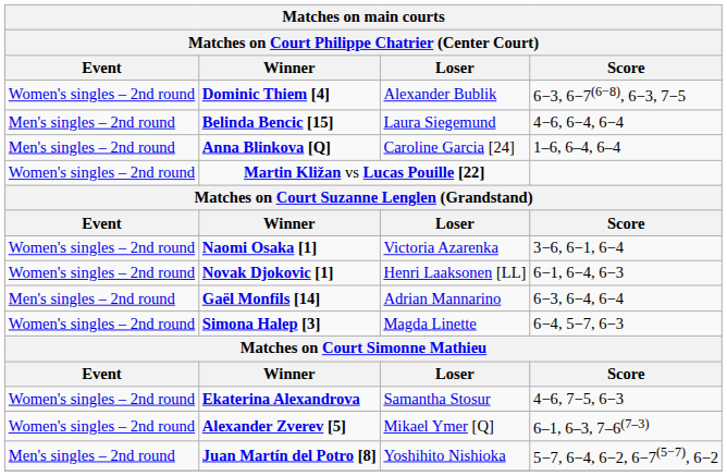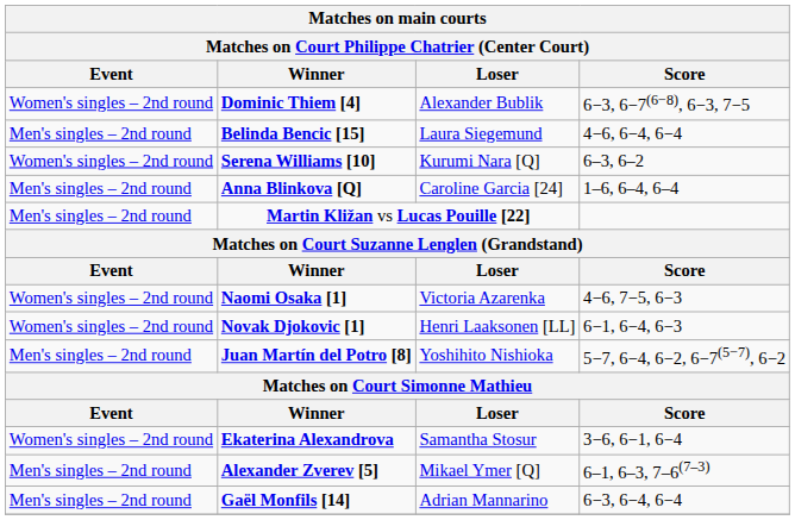 <table class="wikitable">
 <tr>
 <th colspan=4 style=white-space:nowrap>Matches on main courts</th>
 </tr>
 <tr>
 <th colspan=4>Matches on <a href='#'>Court Philippe Chatrier</a> (Center Court)</th>
 </tr>
 <tr>
 <th>Event</th>
 <th>Winner</th>
 <th>Loser</th>
 <th>Score</th>
 </tr>
 <tr>
 <td><a href='#'>Women's singles – 2nd round</a></td>
 <td> <strong><a href='#'>Dominic Thiem</a> [4]</strong></td>
 <td> <a href='#'>Alexander Bublik</a></td>
 <td>6−3, 6−7<sup>(6−8)</sup>, 6−3, 7−5</td>
 </tr>
 <tr>
 <td><a href='#'>Men's singles – 2nd round</a></td>
 <td> <strong><a href='#'>Belinda Bencic</a> [15]</strong></td>
 <td> <a href='#'>Laura Siegemund</a></td>
 <td>4−6, 6−4, 6−4</td>
 </tr>
 <tr>
+<td><a href='#'>Women's singles – 2nd round</a></td>
+<td> <strong><a href='#'>Serena Williams</a> [10]</strong></td>
+<td> <a href='#'>Kurumi Nara</a> [Q]</td>
+<td>6–3, 6–2</td>
+</tr>
+<tr>
 <td><a href='#'>Men's singles – 2nd round</a></td>
 <td> <strong><a href='#'>Anna Blinkova</a> [Q]</strong></td>
 <td> <a href='#'>Caroline Garcia</a> [24]</td>
 <td>1–6, 6–4, 6–4</td>
 </tr>
 <tr>
-<td><a href='#'>Women's singles – 2nd round</a></td>
+<td><a href='#'>Men's singles – 2nd round</a></td>
 <td colspan="2" align="center"> <strong><a href='#'>Martin Kližan</a></strong> vs  <strong><a href='#'>Lucas Pouille</a> [22]</strong></td>
 <td></td>
 </tr>
 <tr>
 <th colspan=4>Matches on <a href='#'>Court Suzanne Lenglen</a> (Grandstand)</th>
 </tr>
 <tr>
 <th>Event</th>
 <th>Winner</th>
 <th>Loser</th>
 <th>Score</th>
 </tr>
 <tr>
 <td><a href='#'>Women's singles – 2nd round</a></td>
 <td> <strong><a href='#'>Naomi Osaka</a> [1]</strong></td>
 <td> <a href='#'>Victoria Azarenka</a></td>
-<td>3−6, 6−1, 6−4</td>
+<td>4−6, 7−5, 6−3</td>
 </tr>
 <tr>
 <td><a href='#'>Women's singles – 2nd round</a></td>
 <td> <strong><a href='#'>Novak Djokovic</a> [1]</strong></td>
 <td> <a href='#'>Henri Laaksonen</a> [LL]</td>
 <td>6−1, 6−4, 6−3</td>
 </tr>
 <tr>
 <td><a href='#'>Men's singles – 2nd round</a></td>
-<td> <strong><a href='#'>Gaël Monfils</a> [14]</strong></td>
-<td> <a href='#'>Adrian Mannarino</a></td>
-<td>6−3, 6−4, 6−4</td>
-</tr>
-<tr>
-<td><a href='#'>Women's singles – 2nd round</a></td>
-<td> <strong><a href='#'>Simona Halep</a> [3]</strong></td>
-<td> <a href='#'>Magda Linette</a></td>
-<td>6−4, 5−7, 6−3</td>
+<td> <strong><a href='#'>Juan Martín del Potro</a> [8]</strong></td>
+<td> <a href='#'>Yoshihito Nishioka</a></td>
+<td>5−7, 6−4, 6−2, 6−7<sup>(5−7)</sup>, 6−2</td>
 </tr>
 <tr>
 <th colspan=4>Matches on <a href='#'>Court Simonne Mathieu</a></th>
 </tr>
 <tr>
 <th>Event</th>
 <th>Winner</th>
 <th>Loser</th>
 <th>Score</th>
 </tr>
 <tr>
 <td><a href='#'>Women's singles – 2nd round</a></td>
 <td> <strong><a href='#'>Ekaterina Alexandrova</a></strong></td>
 <td> <a href='#'>Samantha Stosur</a></td>
-<td>4−6, 7−5, 6−3</td>
+<td>3−6, 6−1, 6−4</td>
 </tr>
 <tr>
-<td><a href='#'>Women's singles – 2nd round</a></td>
+<td><a href='#'>Men's singles – 2nd round</a></td>
 <td> <strong><a href='#'>Alexander Zverev</a> [5]</strong></td>
 <td> <a href='#'>Mikael Ymer</a> [Q]</td>
 <td>6–1, 6–3, 7–6<sup>(7–3)</sup></td>
 </tr>
 <tr>
 <td><a href='#'>Men's singles – 2nd round</a></td>
-<td> <strong><a href='#'>Juan Martín del Potro</a> [8]</strong></td>
-<td> <a href='#'>Yoshihito Nishioka</a></td>
-<td>5−7, 6−4, 6−2, 6−7<sup>(5−7)</sup>, 6−2</td>
+<td> <strong><a href='#'>Gaël Monfils</a> [14]</strong></td>
+<td> <a href='#'>Adrian Mannarino</a></td>
+<td>6−3, 6−4, 6−4</td>
 </tr>
 <tr>
 </tr>
 </table>
